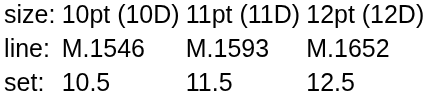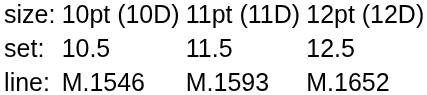 <table style="margin-left:40px;">
 <tr>
 <td>size:</td>
 <td>10pt (10D)</td>
 <td>11pt (11D)</td>
 <td>12pt (12D)</td>
 </tr>
 <tr>
+<td>set:</td>
+<td>10.5</td>
+<td>11.5</td>
+<td>12.5</td>
+</tr>
+<tr>
 <td>line:</td>
 <td>M.1546</td>
 <td>M.1593</td>
 <td>M.1652</td>
 </tr>
-<tr>
-<td>set:</td>
-<td>10.5</td>
-<td>11.5</td>
-<td>12.5</td>
-</tr>
 </table>
